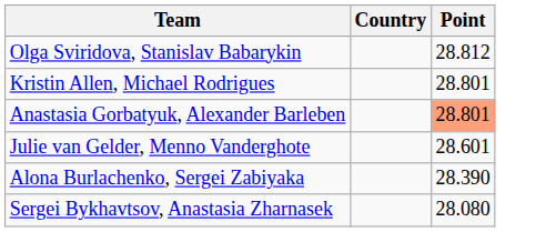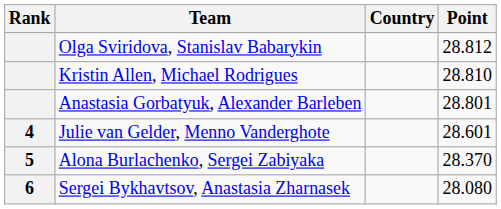 <table class="wikitable sortable">
 <tr>
+<th>Rank</th>
 <th>Team</th>
 <th>Country</th>
 <th>Point</th>
 </tr>
 <tr>
+<th></th>
 <td><a href='#'>Olga Sviridova</a>, <a href='#'>Stanislav Babarykin</a></td>
 <td></td>
 <td>28.812</td>
 </tr>
 <tr>
+<th></th>
 <td><a href='#'>Kristin Allen</a>, <a href='#'>Michael Rodrigues</a></td>
+<td></td>
+<td>28.810</td>
+</tr>
+<tr>
+<th></th>
+<td><a href='#'>Anastasia Gorbatyuk</a>, <a href='#'>Alexander Barleben</a></td>
 <td></td>
 <td>28.801</td>
 </tr>
 <tr>
-<td><a href='#'>Anastasia Gorbatyuk</a>, <a href='#'>Alexander Barleben</a></td>
-<td></td>
-<td style="background: lightsalmon;">28.801</td>
-</tr>
-<tr>
+<th>4</th>
 <td><a href='#'>Julie van Gelder</a>, <a href='#'>Menno Vanderghote</a></td>
 <td></td>
 <td>28.601</td>
 </tr>
 <tr>
+<th>5</th>
 <td><a href='#'>Alona Burlachenko</a>, <a href='#'>Sergei Zabiyaka</a></td>
 <td></td>
-<td>28.390</td>
+<td>28.370</td>
 </tr>
 <tr>
+<th>6</th>
 <td><a href='#'>Sergei Bykhavtsov</a>, <a href='#'>Anastasia Zharnasek</a></td>
 <td></td>
 <td>28.080</td>
 </tr>
 </table>
